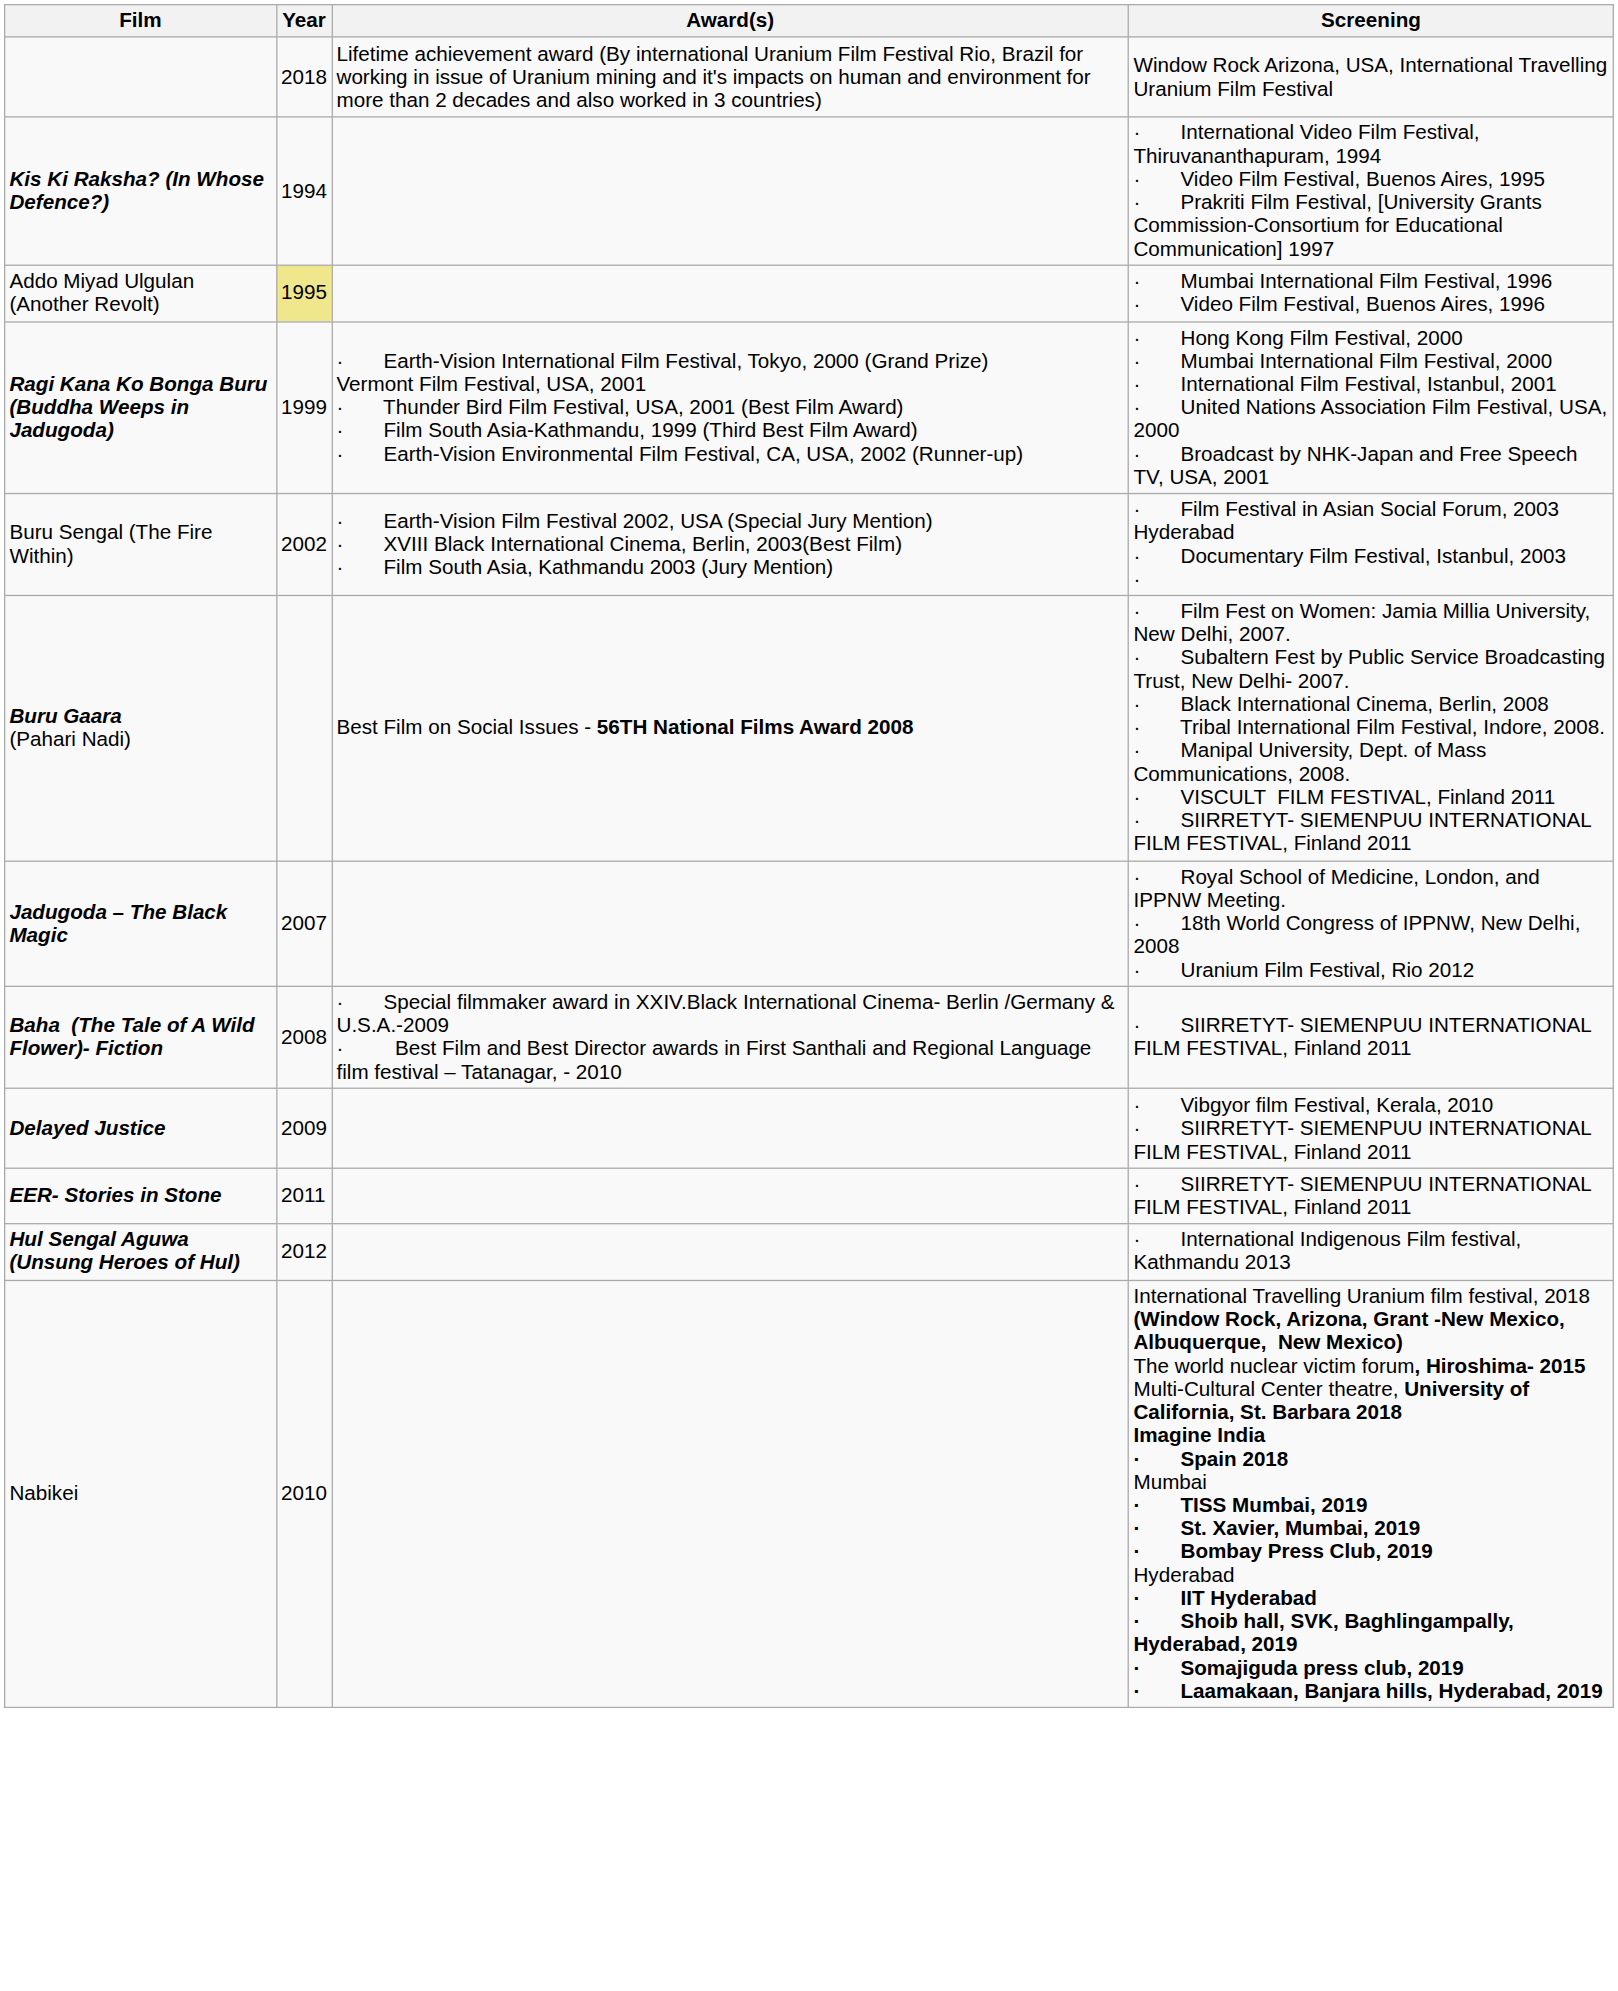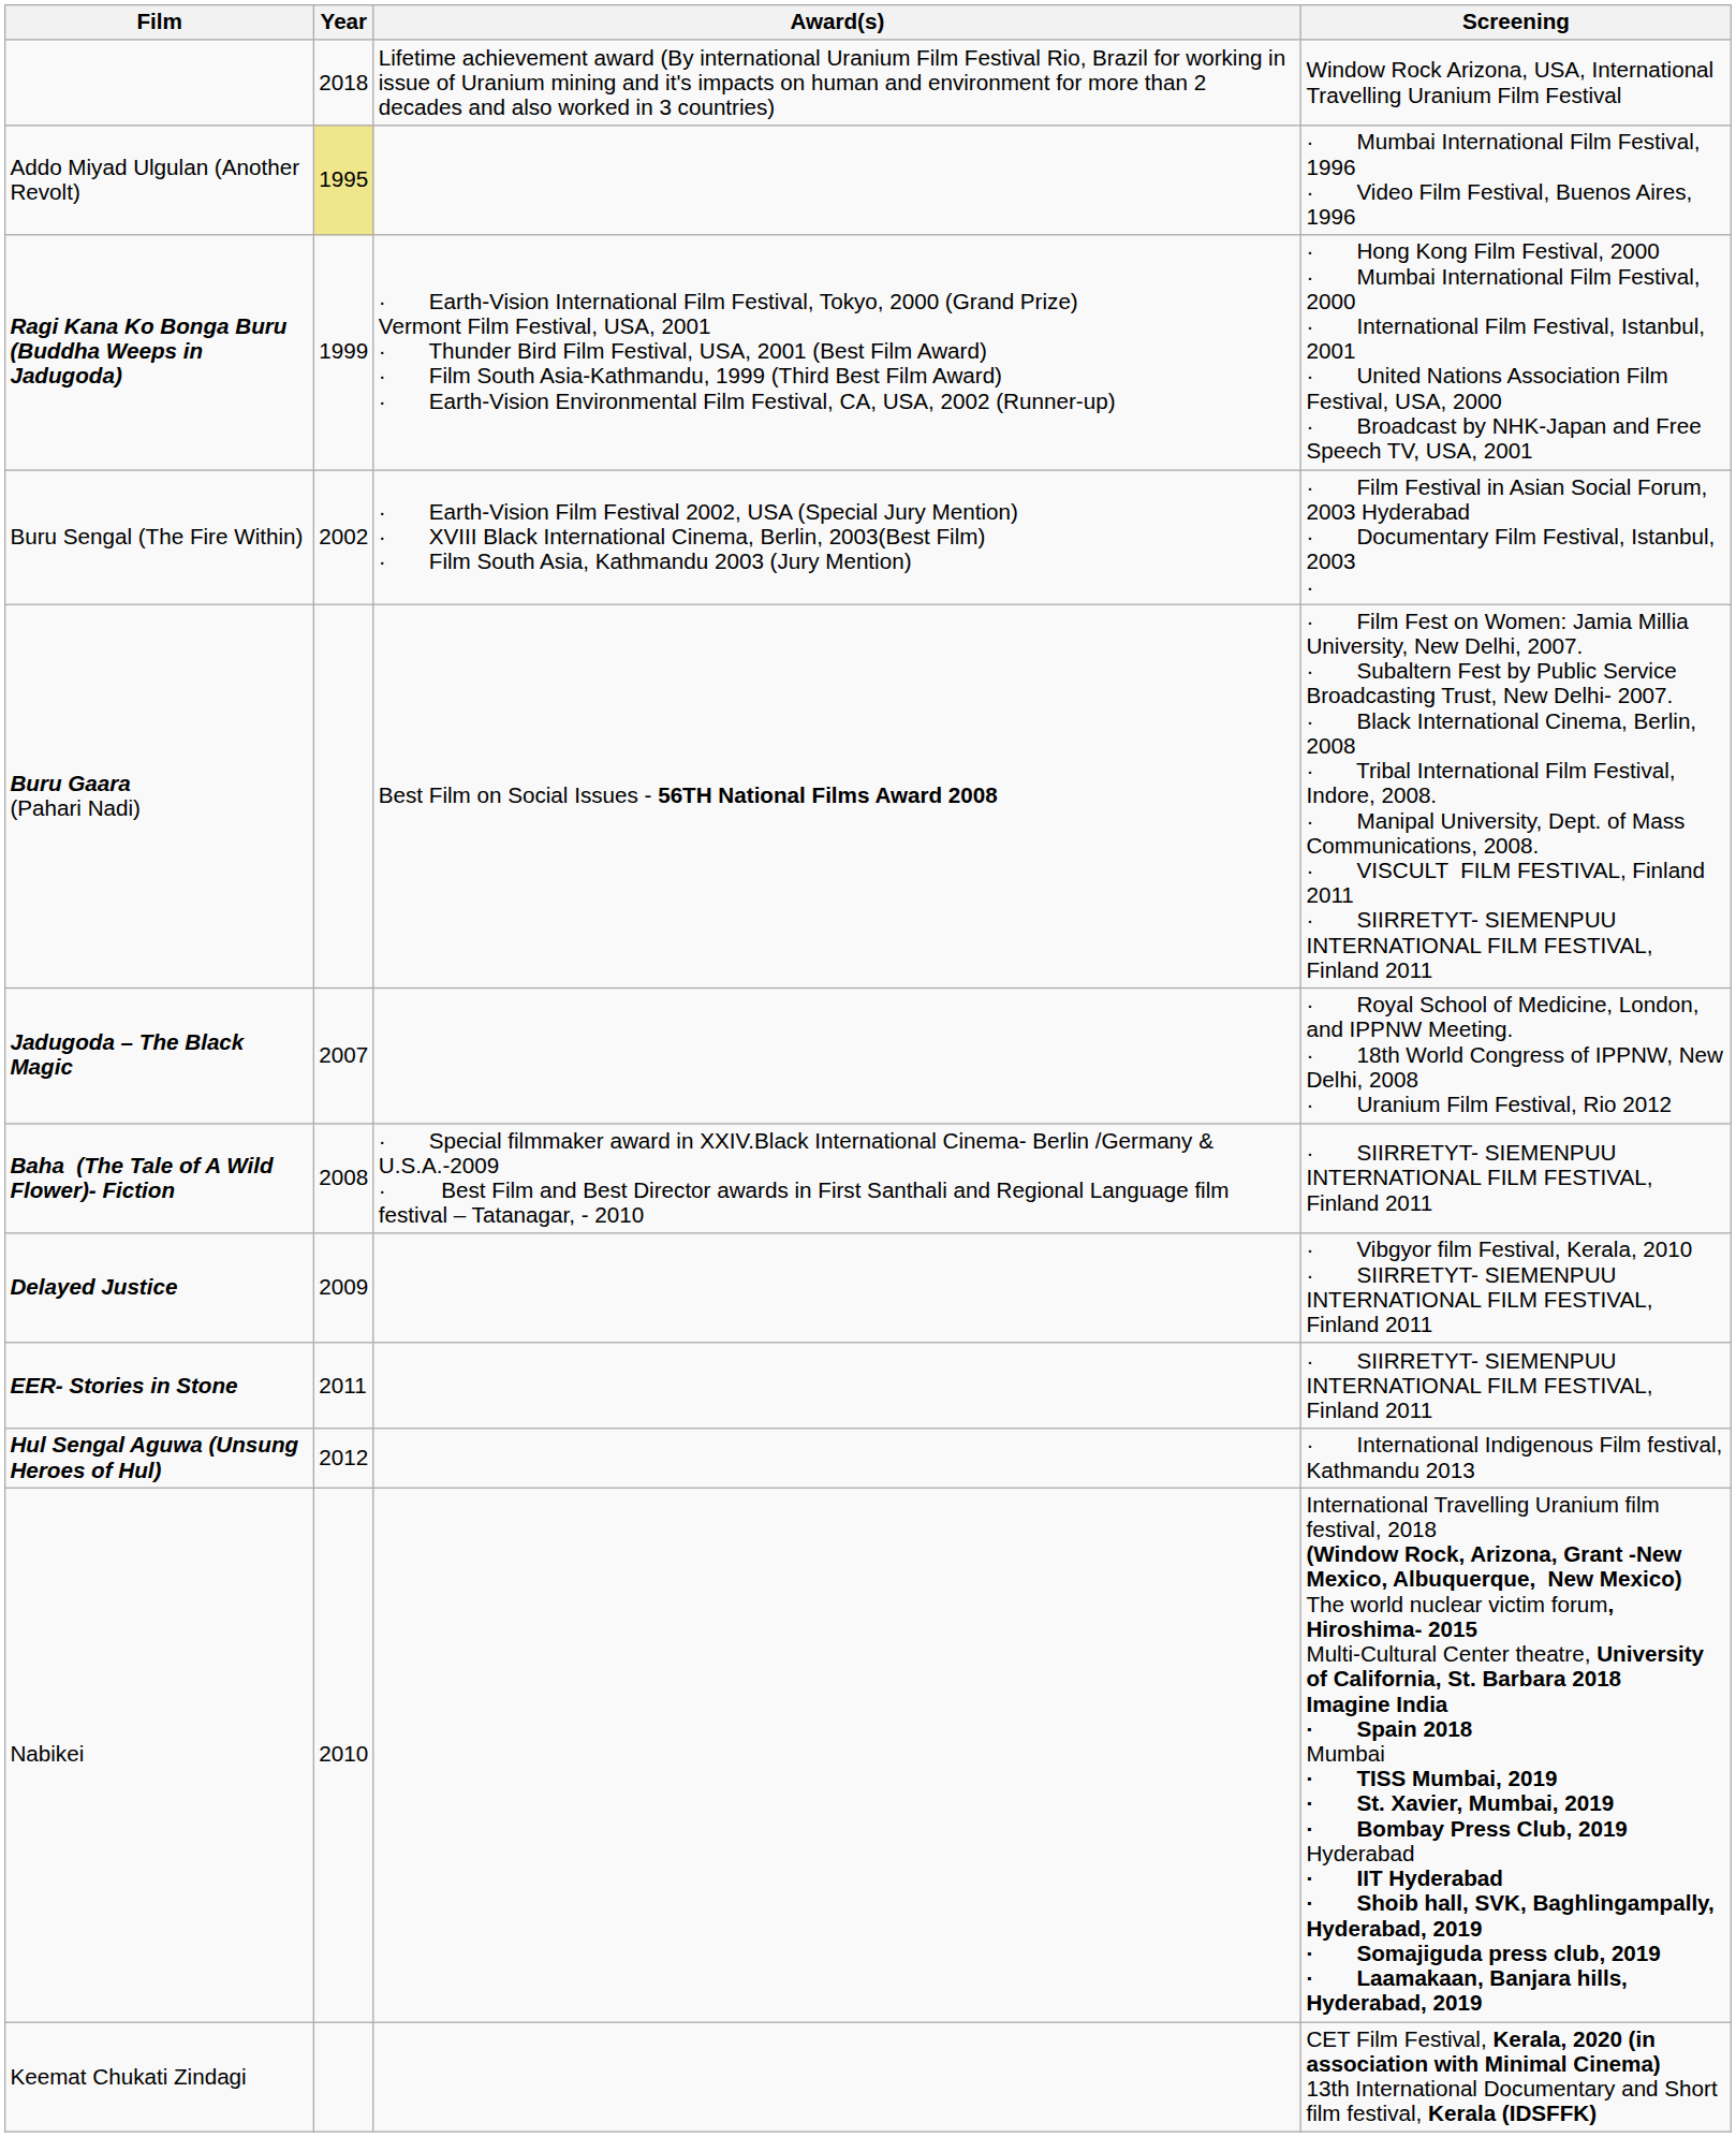 <table class="wikitable">
 <tr>
 <th>Film</th>
 <th>Year</th>
 <th>Award(s)</th>
 <th>Screening</th>
 </tr>
 <tr>
 <td></td>
 <td>2018</td>
 <td>Lifetime achievement award (By international Uranium Film Festival Rio, Brazil  for working in issue of Uranium mining and it's impacts on human and  environment for more than 2 decades and also worked in 3 countries)</td>
 <td>Window Rock  Arizona, USA, International Travelling Uranium Film Festival</td>
-</tr>
-<tr>
-<td><strong><em>Kis Ki Raksha?<em> (In Whose Defence?)<strong></td>
-<td>1994</td>
-<td></td>
-<td>·         International  Video Film Festival, Thiruvananthapuram, 1994<br>·         Video Film  Festival, Buenos Aires, 1995<br>·         Prakriti Film Festival,  [University Grants Commission-Consortium for Educational Communication] 1997</td>
 </tr>
 <tr>
 <td></em></strong>Addo Miyad Ulgulan</em> (Another Revolt)</strong></td>
 <td style="background: khaki;">1995</td>
 <td></td>
 <td>·         Mumbai  International Film Festival, 1996<br>·         Video Film  Festival, Buenos Aires, 1996</td>
 </tr>
 <tr>
 <td><strong><em>Ragi Kana Ko Bonga Buru<em> (Buddha Weeps in Jadugoda<strong>)</td>
 <td>1999</td>
 <td>·         Earth-Vision  International Film Festival, Tokyo, 2000 (Grand Prize)<br>Vermont Film Festival, USA, 2001<br>·         Thunder Bird  Film Festival, USA, 2001 (Best Film Award)<br>·         Film South  Asia-Kathmandu, 1999 (Third Best Film Award)<br>·         Earth-Vision  Environmental Film Festival, CA, USA, 2002 (Runner-up)</td>
 <td>·         Hong Kong  Film Festival, 2000<br>·         Mumbai  International Film Festival, 2000<br>·         International  Film Festival, Istanbul, 2001<br>·         United  Nations Association Film Festival, USA, 2000<br>·         Broadcast by  NHK-Japan and Free Speech TV, USA, 2001</td>
 </tr>
 <tr>
 <td></em></strong>Buru Sengal</em> (The Fire Within)</strong></td>
 <td>2002</td>
 <td>·         Earth-Vision  Film Festival 2002, USA (Special Jury Mention)<br>·         XVIII Black  International Cinema, Berlin, 2003(Best Film)<br>·         Film South  Asia, Kathmandu 2003 (Jury Mention)</td>
 <td>·         Film Festival  in Asian Social Forum, 2003 Hyderabad<br>·         Documentary  Film Festival, Istanbul, 2003<br>·           </td>
 </tr>
 <tr>
 <td><strong><em>Buru Gaara</em></strong><br>(Pahari Nadi)</td>
 <td></td>
 <td>Best Film on Social Issues - <strong>56TH National Films Award 2008</strong></td>
 <td>·         Film Fest on  Women: Jamia Millia University, New Delhi, 2007.<br>·         Subaltern  Fest by Public Service Broadcasting Trust, New Delhi- 2007.<br>·         Black  International Cinema, Berlin, 2008<br>·         Tribal  International Film Festival, Indore, 2008.<br>·         Manipal  University, Dept. of Mass Communications, 2008.<br>·         VISCULT   FILM FESTIVAL, Finland 2011<br>·         SIIRRETYT-  SIEMENPUU INTERNATIONAL FILM FESTIVAL, Finland 2011</td>
 </tr>
 <tr>
 <td><strong><em>Jadugoda – The Black Magic</em></strong></td>
 <td>2007</td>
 <td></td>
 <td>·         Royal School  of Medicine, London, and IPPNW Meeting.<br>·         18th World  Congress of IPPNW, New Delhi, 2008<br>·         Uranium Film  Festival, Rio 2012</td>
 </tr>
 <tr>
 <td><strong><em>Baha<em>  (The Tale of A Wild Flower)- </em>Fiction</em></strong></td>
 <td>2008</td>
 <td>·         Special  filmmaker award in XXIV.Black International Cinema- Berlin /Germany &  U.S.A.-2009<br>·          Best Film and  Best Director awards in First Santhali and Regional Language film festival –  Tatanagar, - 2010</td>
 <td>·         SIIRRETYT-  SIEMENPUU INTERNATIONAL FILM FESTIVAL, Finland 2011</td>
 </tr>
 <tr>
 <td><strong><em>Delayed Justice</em></strong></td>
 <td>2009</td>
 <td></td>
 <td>·         Vibgyor film  Festival, Kerala, 2010<br>·         SIIRRETYT-  SIEMENPUU INTERNATIONAL FILM FESTIVAL, Finland 2011</td>
 </tr>
 <tr>
 <td><strong><em>EER- Stories in Stone</em></strong></td>
 <td>2011</td>
 <td></td>
 <td>·         SIIRRETYT-  SIEMENPUU INTERNATIONAL FILM FESTIVAL, Finland 2011</td>
 </tr>
 <tr>
 <td><strong><em>Hul Sengal Aguwa<em> (Unsung Heroes of Hul)<strong></td>
 <td>2012</td>
 <td></td>
 <td>·         International  Indigenous Film festival, Kathmandu 2013  </td>
 </tr>
 <tr>
 <td></em></strong>Nabikei<strong><em></td>
 <td>2010</td>
 <td></td>
 <td></strong>International Travelling Uranium film  festival, 2018<strong><br>(Window Rock,  Arizona, Grant -New Mexico, Albuquerque,  New Mexico)<br></strong>The world nuclear victim forum<strong>, Hiroshima- 2015<br></strong>Multi-Cultural Center theatre,<strong> University of California, St. Barbara  2018<br>Imagine India<br>·         Spain 2018<br></strong>Mumbai<strong><br>·         TISS Mumbai,  2019<br>·         St. Xavier,  Mumbai, 2019<br>·         Bombay Press  Club, 2019<br></strong>Hyderabad  <strong><br>·         IIT Hyderabad<br>·         Shoib hall,  SVK, Baghlingampally, Hyderabad, 2019<br>·         Somajiguda  press club, 2019<br>·         Laamakaan,  Banjara hills, Hyderabad, 2019</td>
 </tr>
+<tr>
+<td></em></strong>Keemat Chukati Zindagi<strong><em></td>
+<td></td>
+<td></td>
+<td></strong>CET Film Festival,<strong> Kerala, 2020 (in  association with Minimal Cinema)<br></strong>13th International  Documentary and Short film festival,<strong> Kerala (IDSFFK)</td>
+</tr>
 </table>
